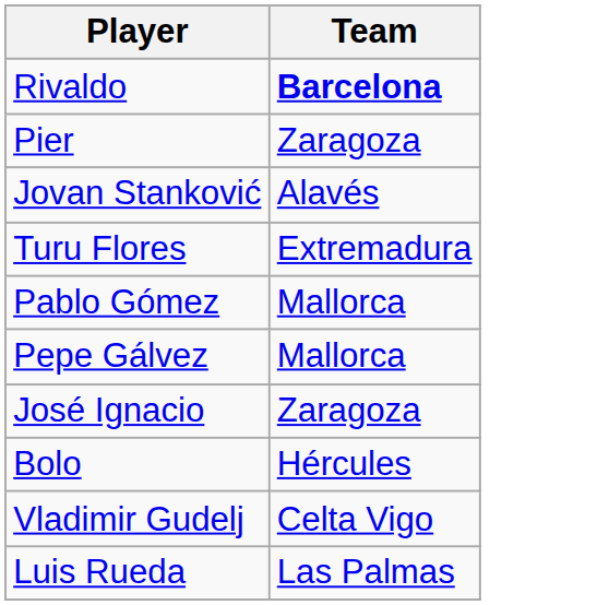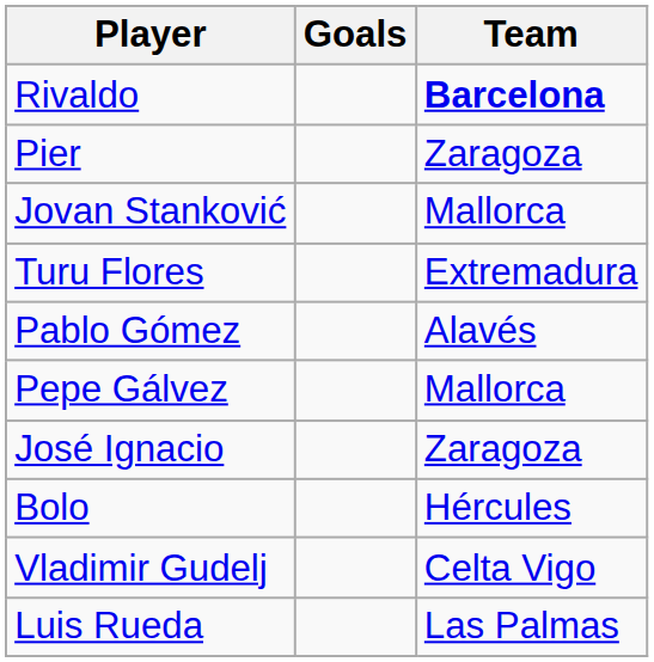 <table class="wikitable sortable" border=" 1px #aaa solid" style="margin: 1em 1em 1em 0; background: #f9f9f9">
 <tr>
 <th>Player</th>
+<th>Goals</th>
 <th>Team</th>
 </tr>
 <tr>
 <td> <a href='#'>Rivaldo</a></td>
+<td></td>
 <td><strong><a href='#'>Barcelona</a></strong></td>
 </tr>
 <tr>
 <td> <a href='#'>Pier</a></td>
+<td></td>
 <td><a href='#'>Zaragoza</a></td>
 </tr>
 <tr>
 <td> <a href='#'>Jovan Stanković</a></td>
-<td><a href='#'>Alavés</a></td>
+<td></td>
+<td><a href='#'>Mallorca</a></td>
 </tr>
 <tr>
 <td> <a href='#'>Turu Flores</a></td>
+<td></td>
 <td><a href='#'>Extremadura</a></td>
 </tr>
 <tr>
 <td> <a href='#'>Pablo Gómez</a></td>
-<td><a href='#'>Mallorca</a></td>
+<td></td>
+<td><a href='#'>Alavés</a></td>
 </tr>
 <tr>
 <td> <a href='#'>Pepe Gálvez</a></td>
+<td></td>
 <td><a href='#'>Mallorca</a></td>
 </tr>
 <tr>
 <td> <a href='#'>José Ignacio</a></td>
+<td></td>
 <td><a href='#'>Zaragoza</a></td>
 </tr>
 <tr>
 <td> <a href='#'>Bolo</a></td>
+<td></td>
 <td><a href='#'>Hércules</a></td>
 </tr>
 <tr>
 <td> <a href='#'>Vladimir Gudelj</a></td>
+<td></td>
 <td><a href='#'>Celta Vigo</a></td>
 </tr>
 <tr>
 <td> <a href='#'>Luis Rueda</a></td>
+<td></td>
 <td><a href='#'>Las Palmas</a></td>
 </tr>
 </table>
